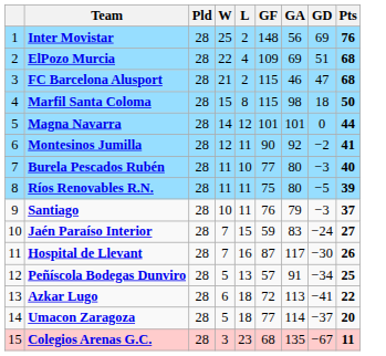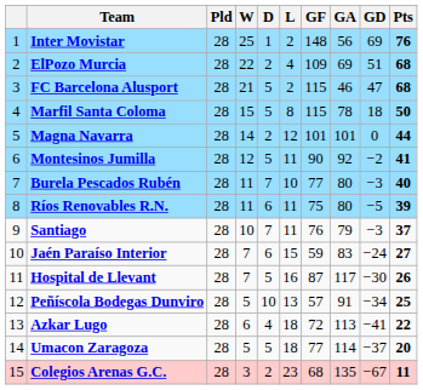 <table class="wikitable sortable" style="text-align: center;">
 <tr>
 <th align=center></th>
 <th align=center>Team</th>
 <th align=center>Pld</th>
 <th align=center>W</th>
+<th align=center>D</th>
 <th align=center>L</th>
 <th align=center>GF</th>
 <th align=center>GA</th>
 <th align=center>GD</th>
 <th align=center>Pts</th>
 </tr>
 <tr style="background:#97DEFF;">
 <td>1</td>
 <td align=left><strong><a href='#'>Inter Movistar</a></strong></td>
 <td>28</td>
 <td>25</td>
+<td>1</td>
 <td>2</td>
 <td>148</td>
 <td>56</td>
 <td>69</td>
 <td><strong>76</strong></td>
 </tr>
 <tr ! style="background:#97DEFF;">
 <td>2</td>
 <td align=left><strong><a href='#'>ElPozo Murcia</a></strong></td>
 <td>28</td>
 <td>22</td>
+<td>2</td>
 <td>4</td>
 <td>109</td>
 <td>69</td>
 <td>51</td>
 <td><strong>68</strong></td>
 </tr>
 <tr ! style="background:#97DEFF;">
 <td>3</td>
 <td align=left><strong><a href='#'>FC Barcelona Alusport</a></strong></td>
 <td>28</td>
 <td>21</td>
+<td>5</td>
 <td>2</td>
 <td>115</td>
 <td>46</td>
 <td>47</td>
 <td><strong>68</strong></td>
 </tr>
 <tr ! style="background:#97DEFF;">
 <td>4</td>
 <td align=left><strong><a href='#'>Marfil Santa Coloma</a></strong></td>
 <td>28</td>
 <td>15</td>
+<td>5</td>
 <td>8</td>
 <td>115</td>
-<td>98</td>
+<td>78</td>
 <td>18</td>
 <td><strong>50</strong></td>
 </tr>
 <tr ! style="background:#97DEFF;">
 <td>5</td>
 <td align=left><strong><a href='#'>Magna Navarra</a></strong></td>
 <td>28</td>
 <td>14</td>
+<td>2</td>
 <td>12</td>
 <td>101</td>
 <td>101</td>
 <td>0</td>
 <td><strong>44</strong></td>
 </tr>
 <tr ! style="background:#97DEFF;">
 <td>6</td>
 <td align=left><strong><a href='#'>Montesinos Jumilla</a></strong></td>
 <td>28</td>
 <td>12</td>
+<td>5</td>
 <td>11</td>
 <td>90</td>
 <td>92</td>
 <td>−2</td>
 <td><strong>41</strong></td>
 </tr>
 <tr ! style="background:#97DEFF;">
 <td>7</td>
 <td align=left><strong><a href='#'>Burela Pescados Rubén</a></strong></td>
 <td>28</td>
 <td>11</td>
+<td>7</td>
 <td>10</td>
 <td>77</td>
 <td>80</td>
 <td>−3</td>
 <td><strong>40</strong></td>
 </tr>
 <tr ! style="background:#97DEFF;">
 <td>8</td>
 <td align=left><strong><a href='#'>Ríos Renovables R.N.</a></strong></td>
 <td>28</td>
 <td>11</td>
+<td>6</td>
 <td>11</td>
 <td>75</td>
 <td>80</td>
 <td>−5</td>
 <td><strong>39</strong></td>
 </tr>
 <tr>
 <td>9</td>
 <td align=left><strong><a href='#'>Santiago</a></strong></td>
 <td>28</td>
 <td>10</td>
+<td>7</td>
 <td>11</td>
 <td>76</td>
 <td>79</td>
 <td>−3</td>
 <td><strong>37</strong></td>
 </tr>
 <tr>
 <td>10</td>
 <td align=left><strong><a href='#'>Jaén Paraíso Interior</a></strong></td>
 <td>28</td>
 <td>7</td>
+<td>6</td>
 <td>15</td>
 <td>59</td>
 <td>83</td>
 <td>−24</td>
 <td><strong>27</strong></td>
 </tr>
 <tr>
 <td>11</td>
 <td align=left><strong><a href='#'>Hospital de Llevant</a></strong></td>
 <td>28</td>
 <td>7</td>
+<td>5</td>
 <td>16</td>
 <td>87</td>
 <td>117</td>
 <td>−30</td>
 <td><strong>26</strong></td>
 </tr>
 <tr>
 <td>12</td>
 <td align=left><strong><a href='#'>Peñíscola Bodegas Dunviro</a></strong></td>
 <td>28</td>
 <td>5</td>
+<td>10</td>
 <td>13</td>
 <td>57</td>
 <td>91</td>
 <td>−34</td>
 <td><strong>25</strong></td>
 </tr>
 <tr>
 <td>13</td>
 <td align=left><strong><a href='#'>Azkar Lugo</a></strong></td>
 <td>28</td>
 <td>6</td>
+<td>4</td>
 <td>18</td>
 <td>72</td>
 <td>113</td>
 <td>−41</td>
 <td><strong>22</strong></td>
 </tr>
 <tr>
 <td>14</td>
 <td align=left><strong><a href='#'>Umacon Zaragoza</a></strong></td>
 <td>28</td>
+<td>5</td>
 <td>5</td>
 <td>18</td>
 <td>77</td>
 <td>114</td>
 <td>−37</td>
 <td><strong>20</strong></td>
 </tr>
 <tr ! style="background:#FFCCCC;">
 <td>15</td>
 <td align=left><strong><a href='#'>Colegios Arenas G.C.</a></strong></td>
 <td>28</td>
 <td>3</td>
+<td>2</td>
 <td>23</td>
 <td>68</td>
 <td>135</td>
 <td>−67</td>
 <td><strong>11</strong></td>
 </tr>
 </table>
